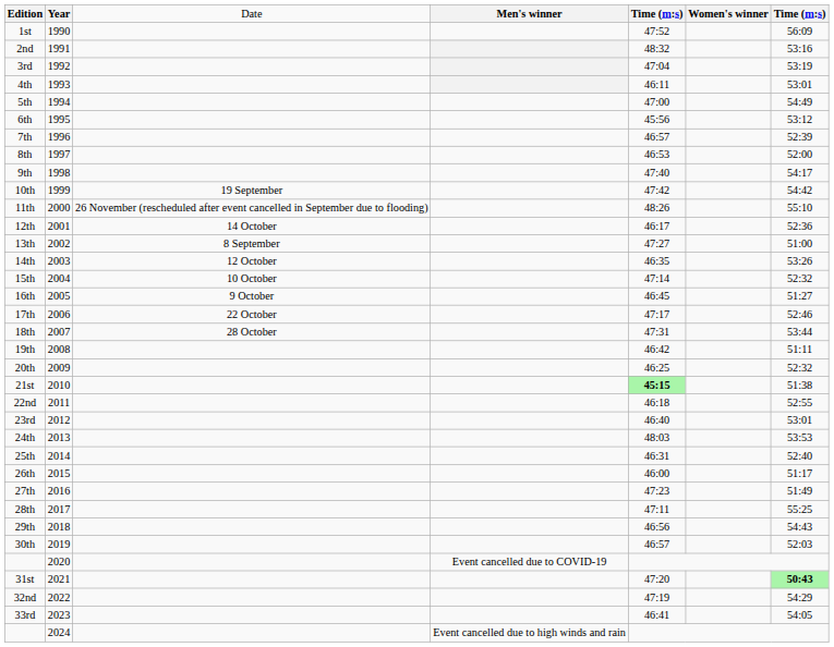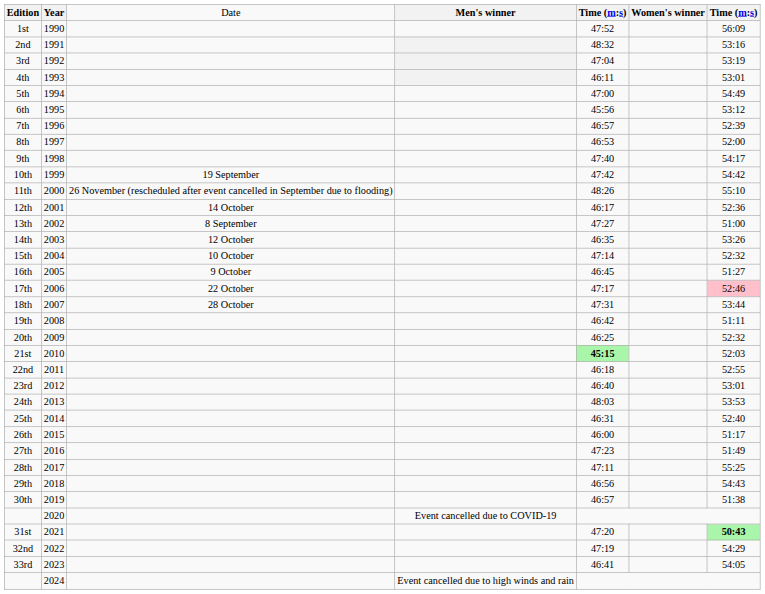 <table class="wikitable sortable" style="text-align:center">
 <tr>
 <th class=unsortable>Edition</th>
 <th>Year</th>
 <td>Date</td>
 <th class="unsortable">Men's winner</th>
 <th>Time (<a href='#'>m</a>:<a href='#'>s</a>)</th>
 <th class=unsortable>Women's winner</th>
 <th>Time (<a href='#'>m</a>:<a href='#'>s</a>)</th>
 </tr>
 <tr>
 <td>1st</td>
 <td>1990</td>
 <td></td>
 <td align="left"></td>
 <td>47:52</td>
 <td align=left></td>
 <td>56:09</td>
 </tr>
 <tr>
 <td>2nd</td>
 <td>1991</td>
 <td></td>
 <th align="left"></th>
 <td>48:32</td>
 <td align=left></td>
 <td>53:16</td>
 </tr>
 <tr>
 <td>3rd</td>
 <td>1992</td>
 <td></td>
 <th align="left"></th>
 <td>47:04</td>
 <td align=left></td>
 <td>53:19</td>
 </tr>
 <tr>
 <td>4th</td>
 <td>1993</td>
 <td></td>
 <th align="left"></th>
 <td>46:11</td>
 <td align=left></td>
 <td>53:01</td>
 </tr>
 <tr>
 <td>5th</td>
 <td>1994</td>
 <td></td>
 <td align="left"></td>
 <td>47:00</td>
 <td align=left></td>
 <td>54:49</td>
 </tr>
 <tr>
 <td>6th</td>
 <td>1995</td>
 <td></td>
 <td align="left"></td>
 <td>45:56</td>
 <td align=left></td>
 <td>53:12</td>
 </tr>
 <tr>
 <td>7th</td>
 <td>1996</td>
 <td></td>
 <td align="left"></td>
 <td>46:57</td>
 <td align=left></td>
 <td>52:39</td>
 </tr>
 <tr>
 <td>8th</td>
 <td>1997</td>
 <td></td>
 <td align="left"></td>
 <td>46:53</td>
 <td align=left></td>
 <td>52:00</td>
 </tr>
 <tr>
 <td>9th</td>
 <td>1998</td>
 <td></td>
 <td align="left"></td>
 <td>47:40</td>
 <td align=left></td>
 <td>54:17</td>
 </tr>
 <tr>
 <td>10th</td>
 <td>1999</td>
 <td>19 September</td>
 <td align="left"></td>
 <td>47:42</td>
 <td align=left></td>
 <td>54:42</td>
 </tr>
 <tr>
 <td>11th</td>
 <td>2000</td>
 <td>26 November (rescheduled after event cancelled in September due to flooding)</td>
 <td align="left"></td>
 <td>48:26</td>
 <td align=left></td>
 <td>55:10</td>
 </tr>
 <tr>
 <td>12th</td>
 <td>2001</td>
 <td>14 October</td>
 <td align="left"></td>
 <td>46:17</td>
 <td align=left></td>
 <td>52:36</td>
 </tr>
 <tr>
 <td>13th</td>
 <td>2002</td>
 <td>8 September</td>
 <td align="left"></td>
 <td>47:27</td>
 <td align=left></td>
 <td>51:00</td>
 </tr>
 <tr>
 <td>14th</td>
 <td>2003</td>
 <td>12 October</td>
 <td align="left"></td>
 <td>46:35</td>
 <td align=left></td>
 <td>53:26</td>
 </tr>
 <tr>
 <td>15th</td>
 <td>2004</td>
 <td>10 October</td>
 <td align="left"></td>
 <td>47:14</td>
 <td align=left></td>
 <td>52:32</td>
 </tr>
 <tr>
 <td>16th</td>
 <td>2005</td>
 <td>9 October</td>
 <td align="left"></td>
 <td>46:45</td>
 <td align=left></td>
 <td>51:27</td>
 </tr>
 <tr>
 <td>17th</td>
 <td>2006</td>
 <td>22 October</td>
 <td align="left"></td>
 <td>47:17</td>
 <td align=left></td>
-<td>52:46</td>
+<td style="background: pink;">52:46</td>
 </tr>
 <tr>
 <td>18th</td>
 <td>2007</td>
 <td>28 October</td>
 <td align="left"></td>
 <td>47:31</td>
 <td align=left></td>
 <td>53:44</td>
 </tr>
 <tr>
 <td>19th</td>
 <td>2008</td>
 <td></td>
 <td align="left"></td>
 <td>46:42</td>
 <td align=left></td>
 <td>51:11</td>
 </tr>
 <tr>
 <td>20th</td>
 <td>2009</td>
 <td></td>
 <td align="left"></td>
 <td>46:25</td>
 <td align=left></td>
 <td>52:32</td>
 </tr>
 <tr>
 <td>21st</td>
 <td>2010</td>
 <td></td>
 <td align="left"></td>
 <td bgcolor=#A9F5A9><strong>45:15</strong></td>
 <td align=left></td>
-<td>51:38</td>
+<td>52:03</td>
 </tr>
 <tr>
 <td>22nd</td>
 <td>2011</td>
 <td></td>
 <td align="left"></td>
 <td>46:18</td>
 <td align=left></td>
 <td>52:55</td>
 </tr>
 <tr>
 <td>23rd</td>
 <td>2012</td>
 <td></td>
 <td align="left"></td>
 <td>46:40</td>
 <td align=left></td>
 <td>53:01</td>
 </tr>
 <tr>
 <td>24th</td>
 <td>2013</td>
 <td></td>
 <td align="left"></td>
 <td>48:03</td>
 <td align=left></td>
 <td>53:53</td>
 </tr>
 <tr>
 <td>25th</td>
 <td>2014</td>
 <td></td>
 <td align="left"></td>
 <td>46:31</td>
 <td align=left></td>
 <td>52:40</td>
 </tr>
 <tr>
 <td>26th</td>
 <td>2015</td>
 <td></td>
 <td align="left"></td>
 <td>46:00</td>
 <td align=left></td>
 <td>51:17</td>
 </tr>
 <tr>
 <td>27th</td>
 <td>2016</td>
 <td></td>
 <td align="left"></td>
 <td>47:23</td>
 <td align=left></td>
 <td>51:49</td>
 </tr>
 <tr>
 <td>28th</td>
 <td>2017</td>
 <td></td>
 <td align="left"></td>
 <td>47:11</td>
 <td align=left></td>
 <td>55:25</td>
 </tr>
 <tr>
 <td>29th</td>
 <td>2018</td>
 <td></td>
 <td align="left"></td>
 <td>46:56</td>
 <td align=left></td>
 <td>54:43</td>
 </tr>
 <tr>
 <td>30th</td>
 <td>2019</td>
 <td></td>
 <td align="left"></td>
 <td>46:57</td>
 <td align=left></td>
-<td>52:03</td>
+<td>51:38</td>
 </tr>
 <tr>
 <td></td>
 <td>2020</td>
 <td></td>
 <td>Event cancelled due to COVID-19</td>
 </tr>
 <tr>
 <td>31st</td>
 <td>2021</td>
 <td></td>
 <td align="left"></td>
 <td>47:20</td>
 <td align=left></td>
 <td bgcolor=#A9F5A9><strong>50:43</strong></td>
 </tr>
 <tr>
 <td>32nd</td>
 <td>2022</td>
 <td></td>
 <td align="left"></td>
 <td>47:19</td>
 <td align=left></td>
 <td>54:29</td>
 </tr>
 <tr>
 <td>33rd</td>
 <td>2023</td>
 <td></td>
 <td align="left"></td>
 <td>46:41</td>
 <td align=left></td>
 <td>54:05</td>
 </tr>
 <tr>
 <td></td>
 <td>2024</td>
 <td></td>
 <td>Event cancelled due to high winds and rain</td>
 </tr>
 </table>
